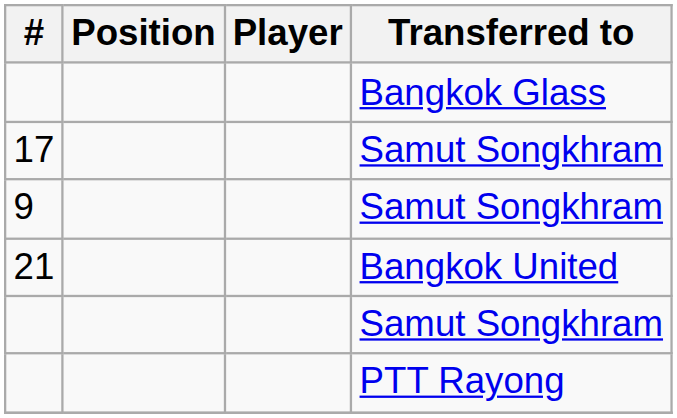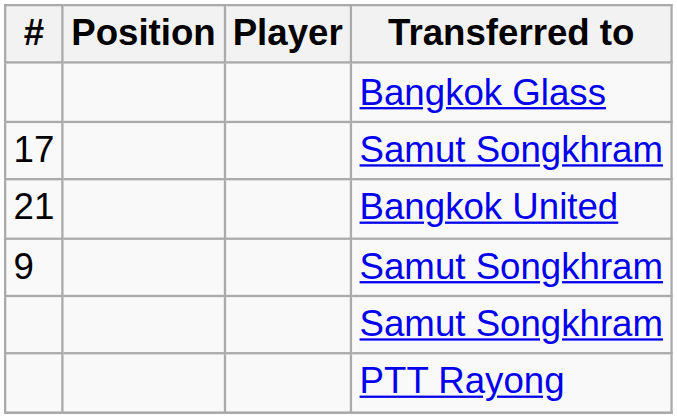 <table class="wikitable">
 <tr>
 <th><strong>#</strong></th>
 <th><strong>Position </strong></th>
 <th><strong>Player </strong></th>
 <th><strong>Transferred to</strong></th>
 </tr>
 <tr>
 <td></td>
 <td></td>
 <td></td>
 <td> <a href='#'>Bangkok Glass</a></td>
 </tr>
 <tr>
 <td>17</td>
 <td></td>
 <td></td>
 <td> <a href='#'>Samut Songkhram</a></td>
 </tr>
 <tr>
+<td>21</td>
+<td></td>
+<td></td>
+<td> <a href='#'>Bangkok United</a></td>
+</tr>
+<tr>
 <td>9</td>
 <td></td>
 <td></td>
 <td> <a href='#'>Samut Songkhram</a></td>
-</tr>
-<tr>
-<td>21</td>
-<td></td>
-<td></td>
-<td> <a href='#'>Bangkok United</a></td>
 </tr>
 <tr>
 <td></td>
 <td></td>
 <td></td>
 <td> <a href='#'>Samut Songkhram</a></td>
 </tr>
 <tr>
 <td></td>
 <td></td>
 <td></td>
 <td> <a href='#'>PTT Rayong</a></td>
 </tr>
 <tr>
 </tr>
 </table>
